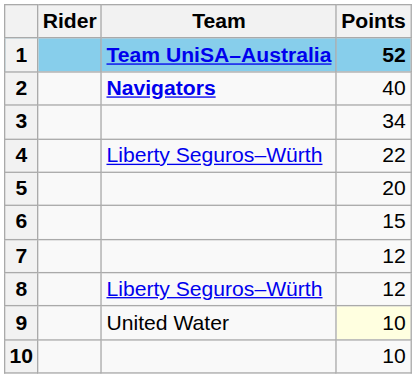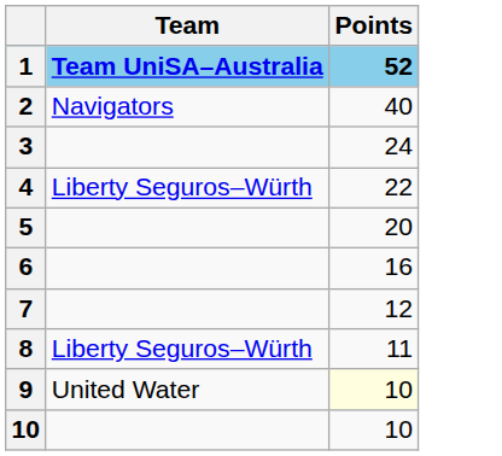 <table class="wikitable">
 <tr>
 <th></th>
-<th>Rider</th>
 <th>Team</th>
 <th>Points</th>
 </tr>
 <tr style="background:skyBlue;">
 <th>1</th>
-<td><strong></strong></td>
 <td><strong><a href='#'>Team UniSA–Australia</a></strong></td>
 <td align=right><strong>52</strong></td>
 </tr>
 <tr>
 <th>2</th>
-<td></td>
-<td><strong><a href='#'>Navigators</a></strong></td>
+<td><a href='#'>Navigators</a></td>
 <td align=right>40</td>
 </tr>
 <tr>
 <th>3</th>
 <td></td>
-<td></td>
-<td align=right>34</td>
+<td align=right>24</td>
 </tr>
 <tr>
 <th>4</th>
-<td></td>
 <td><a href='#'>Liberty Seguros–Würth</a></td>
 <td align=right>22</td>
 </tr>
 <tr>
 <th>5</th>
 <td></td>
-<td></td>
 <td align=right>20</td>
 </tr>
 <tr>
 <th>6</th>
 <td></td>
-<td></td>
-<td align=right>15</td>
+<td align=right>16</td>
 </tr>
 <tr>
 <th>7</th>
-<td></td>
 <td></td>
 <td align=right>12</td>
 </tr>
 <tr>
 <th>8</th>
-<td></td>
 <td><a href='#'>Liberty Seguros–Würth</a></td>
-<td align=right>12</td>
+<td align=right>11</td>
 </tr>
 <tr>
 <th>9</th>
-<td></td>
 <td>United Water</td>
 <td align=right style="background: lightyellow;">10</td>
 </tr>
 <tr>
 <th>10</th>
 <td></td>
-<td></td>
 <td align=right>10</td>
 </tr>
 </table>
